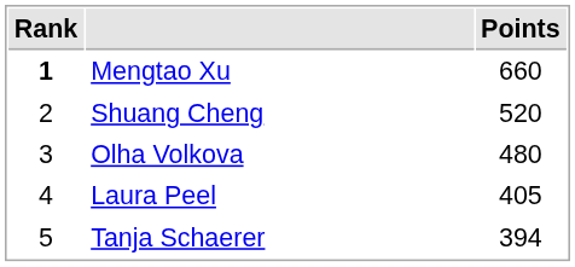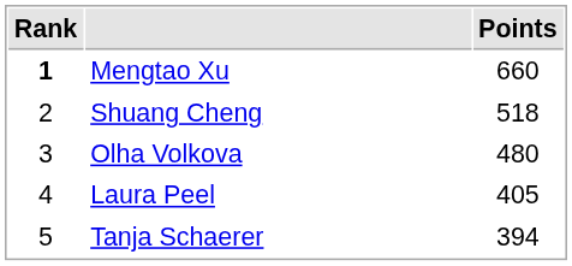 <table cellspacing="1" cellpadding="3" style="border:1px solid #AAAAAA;font-size:86%">
 <tr bgcolor="#E4E4E4">
 <th style="border-bottom:1px solid #AAAAAA" width=10>Rank</th>
 <th style="border-bottom:1px solid #AAAAAA" width=200></th>
 <th style="border-bottom:1px solid #AAAAAA" width=20>Points</th>
 </tr>
 <tr>
 <td style="text-align:center;"><strong>1</strong></td>
 <td> <a href='#'>Mengtao Xu</a></td>
 <td align=center>660</td>
 </tr>
 <tr>
 <td style="text-align:center;">2</td>
 <td> <a href='#'>Shuang Cheng</a></td>
-<td align=center>520</td>
+<td align=center>518</td>
 </tr>
 <tr>
 <td style="text-align:center;">3</td>
 <td> <a href='#'>Olha Volkova</a></td>
 <td align=center>480</td>
 </tr>
 <tr>
 <td style="text-align:center;">4</td>
 <td> <a href='#'>Laura Peel</a></td>
 <td align=center>405</td>
 </tr>
 <tr>
 <td style="text-align:center;">5</td>
 <td> <a href='#'>Tanja Schaerer</a></td>
 <td align=center>394</td>
 </tr>
 </table>
